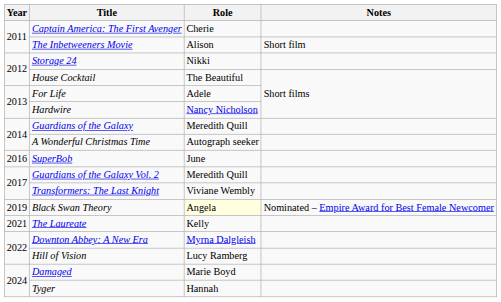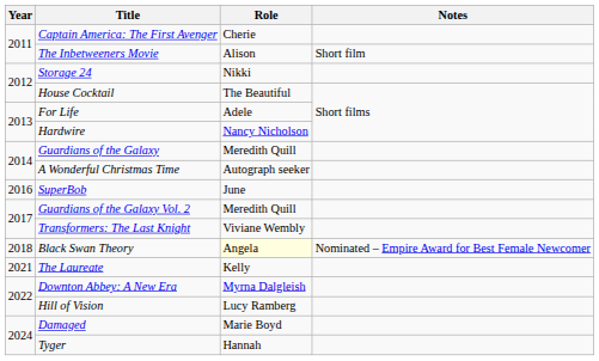 <table class="wikitable sortable">
 <tr>
 <th>Year</th>
 <th>Title</th>
 <th>Role</th>
 <th class="unsortable">Notes</th>
 </tr>
 <tr>
 <td rowspan=2>2011</td>
 <td><em><a href='#'>Captain America: The First Avenger</a></em></td>
 <td>Cherie</td>
 <td></td>
 </tr>
 <tr>
 <td><em><a href='#'>The Inbetweeners Movie</a></em></td>
 <td>Alison</td>
 <td>Short film</td>
 </tr>
 <tr>
 <td rowspan=2>2012</td>
 <td><em><a href='#'>Storage 24</a></em></td>
 <td>Nikki</td>
 <td></td>
 </tr>
 <tr>
 <td><em>House Cocktail</em></td>
 <td>The Beautiful</td>
 <td rowspan=3>Short films</td>
 </tr>
 <tr>
 <td rowspan=2>2013</td>
 <td><em>For Life</em></td>
 <td>Adele</td>
 </tr>
 <tr>
 <td><em>Hardwire</em></td>
 <td><a href='#'>Nancy Nicholson</a></td>
 </tr>
 <tr>
 <td rowspan=2>2014</td>
 <td><em><a href='#'>Guardians of the Galaxy</a></em></td>
 <td>Meredith Quill</td>
 <td></td>
 </tr>
 <tr>
 <td><em>A Wonderful Christmas Time</em></td>
 <td>Autograph seeker</td>
 <td></td>
 </tr>
 <tr>
 <td>2016</td>
 <td><em><a href='#'>SuperBob</a></em></td>
 <td>June</td>
 <td></td>
 </tr>
 <tr>
 <td rowspan=2>2017</td>
 <td><em><a href='#'>Guardians of the Galaxy Vol. 2</a></em></td>
 <td>Meredith Quill</td>
 <td></td>
 </tr>
 <tr>
 <td><em><a href='#'>Transformers: The Last Knight</a></em></td>
 <td>Viviane Wembly</td>
 <td></td>
 </tr>
 <tr>
-<td>2019</td>
+<td>2018</td>
 <td><em>Black Swan Theory</em></td>
 <td style="background: lightyellow;">Angela</td>
 <td>Nominated – <a href='#'>Empire Award for Best Female Newcomer</a></td>
 </tr>
 <tr>
 <td>2021</td>
 <td><em><a href='#'>The Laureate</a></em></td>
 <td>Kelly</td>
 <td></td>
 </tr>
 <tr>
 <td rowspan=2>2022</td>
 <td><em><a href='#'>Downton Abbey: A New Era</a></em></td>
 <td><a href='#'>Myrna Dalgleish</a></td>
 <td></td>
 </tr>
 <tr>
 <td><em>Hill of Vision</em></td>
 <td>Lucy Ramberg</td>
 <td></td>
 </tr>
 <tr>
 <td rowspan=2>2024</td>
 <td><em><a href='#'>Damaged</a></em></td>
 <td>Marie Boyd</td>
 <td></td>
 </tr>
 <tr>
 <td><em>Tyger</em></td>
 <td>Hannah</td>
 <td></td>
 </tr>
 </table>
